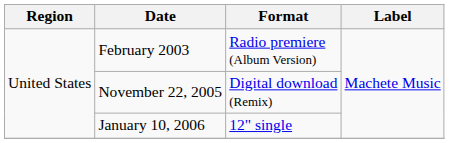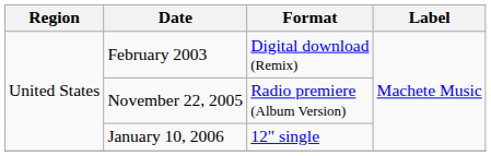 <table class=wikitable>
 <tr>
 <th>Region</th>
 <th>Date</th>
 <th>Format</th>
 <th>Label</th>
 </tr>
 <tr>
 <td rowspan="3">United States</td>
 <td>February 2003</td>
-<td><a href='#'>Radio premiere</a><br><small>(Album Version)</small></td>
+<td><a href='#'>Digital download</a><br><small>(Remix)</small></td>
 <td rowspan="3"><a href='#'>Machete Music</a></td>
 </tr>
 <tr>
 <td>November 22, 2005</td>
-<td><a href='#'>Digital download</a><br><small>(Remix)</small></td>
+<td><a href='#'>Radio premiere</a><br><small>(Album Version)</small></td>
 </tr>
 <tr>
 <td>January 10, 2006</td>
 <td><a href='#'>12" single</a></td>
 </tr>
 <tr>
 </tr>
 </table>
